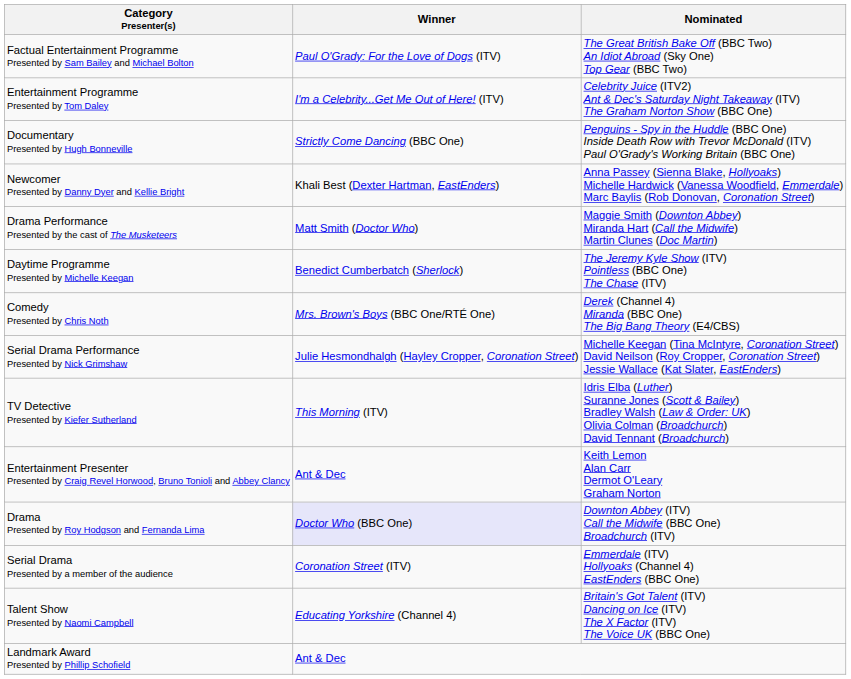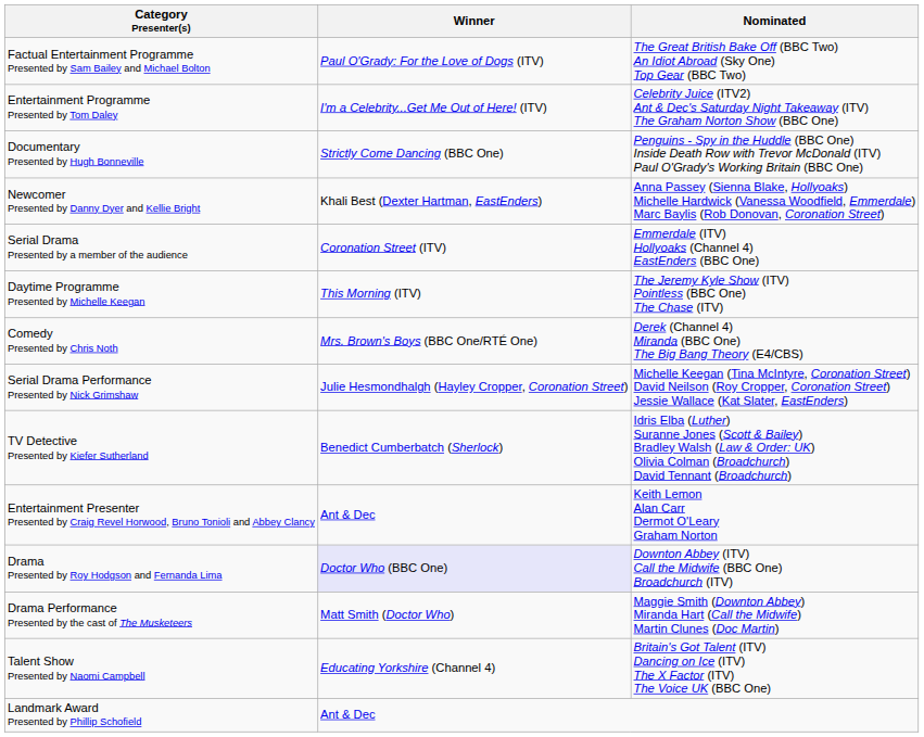 <table class="wikitable sortable">
 <tr>
 <th>Category<br><small>Presenter(s)</small></th>
 <th>Winner</th>
 <th>Nominated</th>
 </tr>
 <tr>
 <td>Factual Entertainment Programme<br><small>Presented by <a href='#'>Sam Bailey</a> and <a href='#'>Michael Bolton</a></small></td>
 <td><em><a href='#'>Paul O'Grady: For the Love of Dogs</a></em> (ITV)</td>
 <td><em><a href='#'>The Great British Bake Off</a></em> (BBC Two)<br><em><a href='#'>An Idiot Abroad</a></em> (Sky One)<br><em><a href='#'>Top Gear</a></em> (BBC Two)</td>
 </tr>
 <tr>
 <td>Entertainment Programme<br><small>Presented by <a href='#'>Tom Daley</a></small></td>
 <td><em><a href='#'>I'm a Celebrity...Get Me Out of Here!</a></em> (ITV)</td>
 <td><em><a href='#'>Celebrity Juice</a></em> (ITV2)<br><em><a href='#'>Ant & Dec's Saturday Night Takeaway</a></em> (ITV)<br><em><a href='#'>The Graham Norton Show</a></em> (BBC One)</td>
 </tr>
 <tr>
 <td>Documentary<br><small>Presented by <a href='#'>Hugh Bonneville</a></small></td>
 <td><em><a href='#'>Strictly Come Dancing</a></em> (BBC One)</td>
 <td><em><a href='#'>Penguins - Spy in the Huddle</a></em> (BBC One)<br><em>Inside Death Row with Trevor McDonald</em> (ITV)<br><em>Paul O'Grady's Working Britain</em> (BBC One)</td>
 </tr>
 <tr>
 <td>Newcomer<br><small>Presented by <a href='#'>Danny Dyer</a> and <a href='#'>Kellie Bright</a></small></td>
 <td>Khali Best (<a href='#'>Dexter Hartman</a>, <em><a href='#'>EastEnders</a></em>)</td>
 <td><a href='#'>Anna Passey</a> (<a href='#'>Sienna Blake</a>, <em><a href='#'>Hollyoaks</a></em>)<br><a href='#'>Michelle Hardwick</a> (<a href='#'>Vanessa Woodfield</a>, <em><a href='#'>Emmerdale</a></em>)<br><a href='#'>Marc Baylis</a> (<a href='#'>Rob Donovan</a>, <em><a href='#'>Coronation Street</a></em>)</td>
 </tr>
 <tr>
-<td>Drama Performance<br><small>Presented by the cast of <em><a href='#'>The Musketeers</a></em></small></td>
-<td><a href='#'>Matt Smith</a> (<em><a href='#'>Doctor Who</a></em>)</td>
-<td><a href='#'>Maggie Smith</a> (<em><a href='#'>Downton Abbey</a></em>)<br><a href='#'>Miranda Hart</a> (<em><a href='#'>Call the Midwife</a></em>)<br><a href='#'>Martin Clunes</a> (<em><a href='#'>Doc Martin</a></em>)</td>
+<td>Serial Drama<br><small>Presented by a member of the audience</small></td>
+<td><em><a href='#'>Coronation Street</a></em> (ITV)</td>
+<td><em><a href='#'>Emmerdale</a></em> (ITV)<br><em><a href='#'>Hollyoaks</a></em> (Channel 4)<br><em><a href='#'>EastEnders</a></em> (BBC One)</td>
 </tr>
 <tr>
 <td>Daytime Programme<br><small>Presented by <a href='#'>Michelle Keegan</a></small></td>
-<td><a href='#'>Benedict Cumberbatch</a> (<em><a href='#'>Sherlock</a></em>)</td>
+<td><em><a href='#'>This Morning</a></em> (ITV)</td>
 <td><em><a href='#'>The Jeremy Kyle Show</a></em> (ITV)<br><em><a href='#'>Pointless</a></em> (BBC One)<br><em><a href='#'>The Chase</a></em> (ITV)</td>
 </tr>
 <tr>
 <td>Comedy <br><small>Presented by <a href='#'>Chris Noth</a></small></td>
 <td><em><a href='#'>Mrs. Brown's Boys</a></em> (BBC One/RTÉ One)</td>
 <td><em><a href='#'>Derek</a></em> (Channel 4)<br><em><a href='#'>Miranda</a></em> (BBC One)<br><em><a href='#'>The Big Bang Theory</a></em> (E4/CBS)</td>
 </tr>
 <tr>
 <td>Serial Drama Performance <br><small>Presented by <a href='#'>Nick Grimshaw</a></small></td>
 <td><a href='#'>Julie Hesmondhalgh</a> (<a href='#'>Hayley Cropper</a>, <em><a href='#'>Coronation Street</a></em>)</td>
 <td><a href='#'>Michelle Keegan</a> (<a href='#'>Tina McIntyre</a>, <em><a href='#'>Coronation Street</a></em>)<br><a href='#'>David Neilson</a> (<a href='#'>Roy Cropper</a>, <em><a href='#'>Coronation Street</a></em>)<br><a href='#'>Jessie Wallace</a> (<a href='#'>Kat Slater</a>, <em><a href='#'>EastEnders</a></em>)</td>
 </tr>
 <tr>
 <td>TV Detective<br><small>Presented by <a href='#'>Kiefer Sutherland</a></small></td>
-<td><em><a href='#'>This Morning</a></em> (ITV)</td>
+<td><a href='#'>Benedict Cumberbatch</a> (<em><a href='#'>Sherlock</a></em>)</td>
 <td><a href='#'>Idris Elba</a> (<em><a href='#'>Luther</a></em>) <br> <a href='#'>Suranne Jones</a> (<em><a href='#'>Scott & Bailey</a></em>)<br> <a href='#'>Bradley Walsh</a> (<em><a href='#'>Law & Order: UK</a></em>) <br>  <a href='#'>Olivia Colman</a> (<em><a href='#'>Broadchurch</a></em>) <br>  <a href='#'>David Tennant</a> (<em><a href='#'>Broadchurch</a></em>)</td>
 </tr>
 <tr>
 <td>Entertainment Presenter<br><small>Presented by <a href='#'>Craig Revel Horwood</a>, <a href='#'>Bruno Tonioli</a> and <a href='#'>Abbey Clancy</a></small></td>
 <td><a href='#'>Ant & Dec</a></td>
 <td><a href='#'>Keith Lemon</a><br><a href='#'>Alan Carr</a><br><a href='#'>Dermot O'Leary</a><br><a href='#'>Graham Norton</a></td>
 </tr>
 <tr>
 <td>Drama<br><small>Presented by <a href='#'>Roy Hodgson</a> and <a href='#'>Fernanda Lima</a></small></td>
 <td style="background: lavender;"><em><a href='#'>Doctor Who</a></em> (BBC One)</td>
 <td><em><a href='#'>Downton Abbey</a></em> (ITV)<br><em><a href='#'>Call the Midwife</a></em> (BBC One)<br><em><a href='#'>Broadchurch</a></em> (ITV)</td>
 </tr>
 <tr>
-<td>Serial Drama<br><small>Presented by a member of the audience</small></td>
-<td><em><a href='#'>Coronation Street</a></em> (ITV)</td>
-<td><em><a href='#'>Emmerdale</a></em> (ITV)<br><em><a href='#'>Hollyoaks</a></em> (Channel 4)<br><em><a href='#'>EastEnders</a></em> (BBC One)</td>
+<td>Drama Performance<br><small>Presented by the cast of <em><a href='#'>The Musketeers</a></em></small></td>
+<td><a href='#'>Matt Smith</a> (<em><a href='#'>Doctor Who</a></em>)</td>
+<td><a href='#'>Maggie Smith</a> (<em><a href='#'>Downton Abbey</a></em>)<br><a href='#'>Miranda Hart</a> (<em><a href='#'>Call the Midwife</a></em>)<br><a href='#'>Martin Clunes</a> (<em><a href='#'>Doc Martin</a></em>)</td>
 </tr>
 <tr>
 <td>Talent Show<br><small>Presented by <a href='#'>Naomi Campbell</a></small></td>
 <td><em><a href='#'>Educating Yorkshire</a></em> (Channel 4)</td>
 <td><em><a href='#'>Britain's Got Talent</a></em> (ITV)<br><em><a href='#'>Dancing on Ice</a></em> (ITV)<br><em><a href='#'>The X Factor</a></em> (ITV)<br><em><a href='#'>The Voice UK</a></em> (BBC One)</td>
 </tr>
 <tr>
 <td>Landmark Award<br><small>Presented by <a href='#'>Phillip Schofield</a></small></td>
 <td colspan=2><a href='#'>Ant & Dec</a></td>
 </tr>
 </table>
